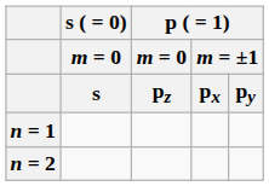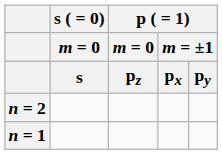 <table class="wikitable" align=right>
 <tr>
 <th></th>
 <th>s  ( = 0)</th>
 <th colspan="3">p ( = 1)</th>
 </tr>
 <tr>
 <th></th>
 <th><em>m</em> = 0</th>
 <th><em>m</em> = 0</th>
 <th colspan="2"><em>m</em> = ±1</th>
 </tr>
 <tr>
 <th></th>
 <th>s</th>
 <th>p<sub><em>z</em></sub></th>
 <th>p<sub><em>x</em></sub></th>
 <th>p<sub><em>y</em></sub></th>
 </tr>
 <tr align=center>
+<th><em>n</em> = 2</th>
+<td></td>
+<td></td>
+<td></td>
+<td></td>
+</tr>
+<tr align=center>
 <th><em>n</em> = 1</th>
 <td></td>
 <td></td>
 <td></td>
 <td></td>
 </tr>
-<tr align=center>
-<th><em>n</em> = 2</th>
-<td></td>
-<td></td>
-<td></td>
-<td></td>
-</tr>
 </table>
